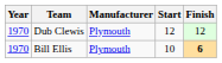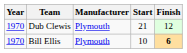 <table class="wikitable" style="font-size: 90%;">
 <tr>
 <th>Year</th>
 <th>Team</th>
 <th>Manufacturer</th>
 <th>Start</th>
 <th>Finish</th>
 </tr>
 <tr>
 <td><a href='#'>1970</a></td>
 <td>Dub Clewis</td>
 <td><a href='#'>Plymouth</a></td>
-<td align=center>12</td>
+<td align=center>21</td>
 <td align=center style="background:#DFFFDF;">12</td>
 </tr>
 <tr>
 <td><a href='#'>1970</a></td>
 <td>Bill Ellis</td>
 <td><a href='#'>Plymouth</a></td>
 <td align=center>10</td>
 <td align=center style="background:#FFDF9F;"><strong>6</strong></td>
 </tr>
 </table>
